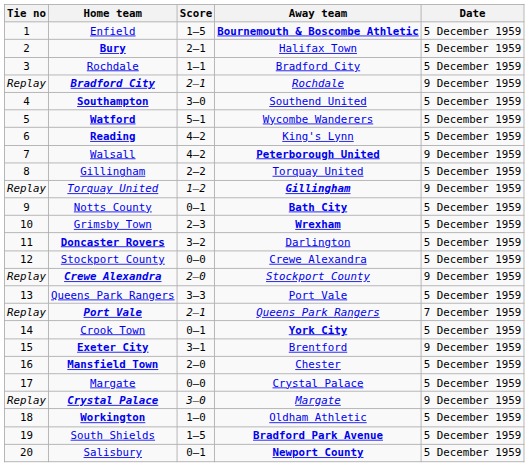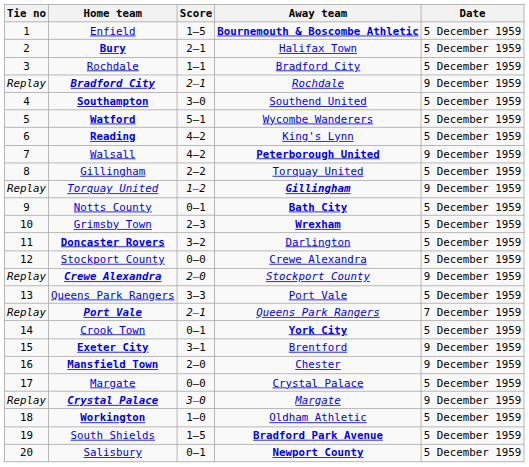 <table class="wikitable" style="text-align: center">
 <tr>
 <th>Tie no</th>
 <th>Home team</th>
 <th>Score</th>
 <th>Away team</th>
 <th>Date</th>
 </tr>
 <tr>
 <td>1</td>
 <td><a href='#'>Enfield</a></td>
 <td>1–5</td>
 <td><strong><a href='#'>Bournemouth & Boscombe Athletic</a></strong></td>
 <td>5 December 1959</td>
 </tr>
 <tr>
 <td>2</td>
 <td><strong><a href='#'>Bury</a></strong></td>
 <td>2–1</td>
 <td><a href='#'>Halifax Town</a></td>
 <td>5 December 1959</td>
 </tr>
 <tr>
 <td>3</td>
 <td><a href='#'>Rochdale</a></td>
 <td>1–1</td>
 <td><a href='#'>Bradford City</a></td>
 <td>5 December 1959</td>
 </tr>
 <tr>
 <td><em>Replay</em></td>
 <td><strong><em><a href='#'>Bradford City</a></em></strong></td>
 <td><em>2–1</em></td>
 <td><em><a href='#'>Rochdale</a></em></td>
 <td>9 December 1959</td>
 </tr>
 <tr>
 <td>4</td>
 <td><strong><a href='#'>Southampton</a></strong></td>
 <td>3–0</td>
 <td><a href='#'>Southend United</a></td>
 <td>5 December 1959</td>
 </tr>
 <tr>
 <td>5</td>
 <td><strong><a href='#'>Watford</a></strong></td>
 <td>5–1</td>
 <td><a href='#'>Wycombe Wanderers</a></td>
 <td>5 December 1959</td>
 </tr>
 <tr>
 <td>6</td>
 <td><strong><a href='#'>Reading</a></strong></td>
 <td>4–2</td>
 <td><a href='#'>King's Lynn</a></td>
 <td>5 December 1959</td>
 </tr>
 <tr>
 <td>7</td>
 <td><a href='#'>Walsall</a></td>
 <td>4–2</td>
 <td><strong><a href='#'>Peterborough United</a></strong></td>
 <td>9 December 1959</td>
 </tr>
 <tr>
 <td>8</td>
 <td><a href='#'>Gillingham</a></td>
 <td>2–2</td>
 <td><a href='#'>Torquay United</a></td>
 <td>5 December 1959</td>
 </tr>
 <tr>
 <td><em>Replay</em></td>
 <td><em><a href='#'>Torquay United</a></em></td>
 <td><em>1–2</em></td>
 <td><strong><em><a href='#'>Gillingham</a></em></strong></td>
 <td>9 December 1959</td>
 </tr>
 <tr>
 <td>9</td>
 <td><a href='#'>Notts County</a></td>
 <td>0–1</td>
 <td><strong><a href='#'>Bath City</a></strong></td>
 <td>5 December 1959</td>
 </tr>
 <tr>
 <td>10</td>
 <td><a href='#'>Grimsby Town</a></td>
 <td>2–3</td>
 <td><strong><a href='#'>Wrexham</a></strong></td>
 <td>5 December 1959</td>
 </tr>
 <tr>
 <td>11</td>
 <td><strong><a href='#'>Doncaster Rovers</a></strong></td>
 <td>3–2</td>
 <td><a href='#'>Darlington</a></td>
 <td>5 December 1959</td>
 </tr>
 <tr>
 <td>12</td>
 <td><a href='#'>Stockport County</a></td>
 <td>0–0</td>
 <td><a href='#'>Crewe Alexandra</a></td>
 <td>5 December 1959</td>
 </tr>
 <tr>
 <td><em>Replay</em></td>
 <td><strong><em><a href='#'>Crewe Alexandra</a></em></strong></td>
 <td><em>2–0</em></td>
 <td><em><a href='#'>Stockport County</a></em></td>
 <td>9 December 1959</td>
 </tr>
 <tr>
 <td>13</td>
 <td><a href='#'>Queens Park Rangers</a></td>
 <td>3–3</td>
 <td><a href='#'>Port Vale</a></td>
 <td>5 December 1959</td>
 </tr>
 <tr>
 <td><em>Replay</em></td>
 <td><strong><em><a href='#'>Port Vale</a></em></strong></td>
 <td><em>2–1</em></td>
 <td><em><a href='#'>Queens Park Rangers</a></em></td>
 <td>7 December 1959</td>
 </tr>
 <tr>
 <td>14</td>
 <td><a href='#'>Crook Town</a></td>
 <td>0–1</td>
 <td><strong><a href='#'>York City</a></strong></td>
 <td>5 December 1959</td>
 </tr>
 <tr>
 <td>15</td>
 <td><strong><a href='#'>Exeter City</a></strong></td>
 <td>3–1</td>
 <td><a href='#'>Brentford</a></td>
 <td>9 December 1959</td>
 </tr>
 <tr>
 <td>16</td>
 <td><strong><a href='#'>Mansfield Town</a></strong></td>
 <td>2–0</td>
 <td><a href='#'>Chester</a></td>
-<td>5 December 1959</td>
+<td>9 December 1959</td>
 </tr>
 <tr>
 <td>17</td>
 <td><a href='#'>Margate</a></td>
 <td>0–0</td>
 <td><a href='#'>Crystal Palace</a></td>
 <td>5 December 1959</td>
 </tr>
 <tr>
 <td><em>Replay</em></td>
 <td><strong><em><a href='#'>Crystal Palace</a></em></strong></td>
 <td><em>3–0</em></td>
 <td><em><a href='#'>Margate</a></em></td>
 <td>9 December 1959</td>
 </tr>
 <tr>
 <td>18</td>
 <td><strong><a href='#'>Workington</a></strong></td>
 <td>1–0</td>
 <td><a href='#'>Oldham Athletic</a></td>
 <td>5 December 1959</td>
 </tr>
 <tr>
 <td>19</td>
 <td><a href='#'>South Shields</a></td>
 <td>1–5</td>
 <td><strong><a href='#'>Bradford Park Avenue</a></strong></td>
 <td>5 December 1959</td>
 </tr>
 <tr>
 <td>20</td>
 <td><a href='#'>Salisbury</a></td>
 <td>0–1</td>
 <td><strong><a href='#'>Newport County</a></strong></td>
 <td>5 December 1959</td>
 </tr>
 </table>
